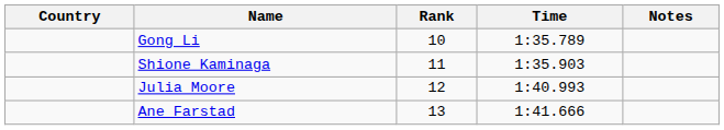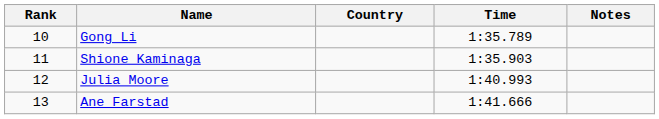 <table class="wikitable sortable" style="text-align:center" width=50%>
 <tr>
+<th>Rank</th>
+<th>Name</th>
 <th>Country</th>
-<th>Name</th>
-<th>Rank</th>
 <th>Time</th>
 <th>Notes</th>
 </tr>
 <tr>
+<td>10</td>
+<td align=left><a href='#'>Gong Li</a></td>
 <td align=left></td>
-<td align=left><a href='#'>Gong Li</a></td>
-<td>10</td>
 <td>1:35.789</td>
 <td></td>
 </tr>
 <tr>
+<td>11</td>
+<td align=left><a href='#'>Shione Kaminaga</a></td>
 <td align=left></td>
-<td align=left><a href='#'>Shione Kaminaga</a></td>
-<td>11</td>
 <td>1:35.903</td>
 <td></td>
 </tr>
 <tr>
+<td>12</td>
+<td align=left><a href='#'>Julia Moore</a></td>
 <td align=left></td>
-<td align=left><a href='#'>Julia Moore</a></td>
-<td>12</td>
 <td>1:40.993</td>
 <td></td>
 </tr>
 <tr>
+<td>13</td>
+<td align=left><a href='#'>Ane Farstad</a></td>
 <td align=left></td>
-<td align=left><a href='#'>Ane Farstad</a></td>
-<td>13</td>
 <td>1:41.666</td>
 <td></td>
 </tr>
 </table>
